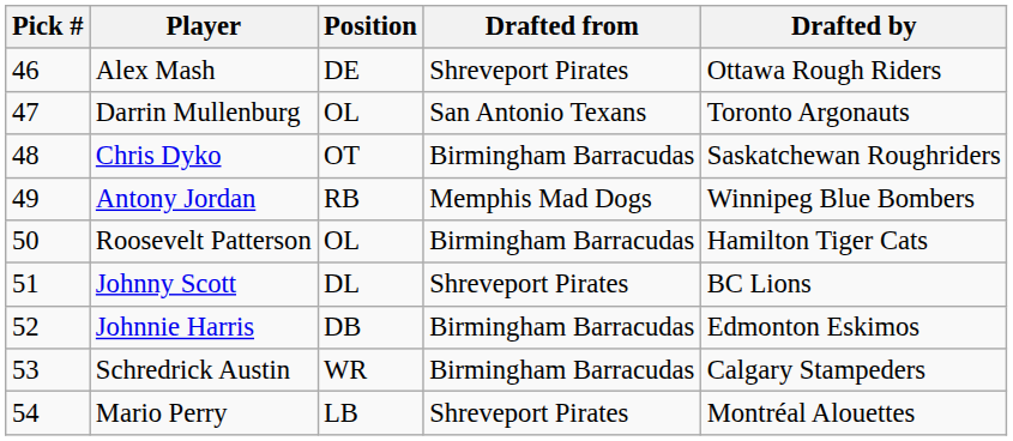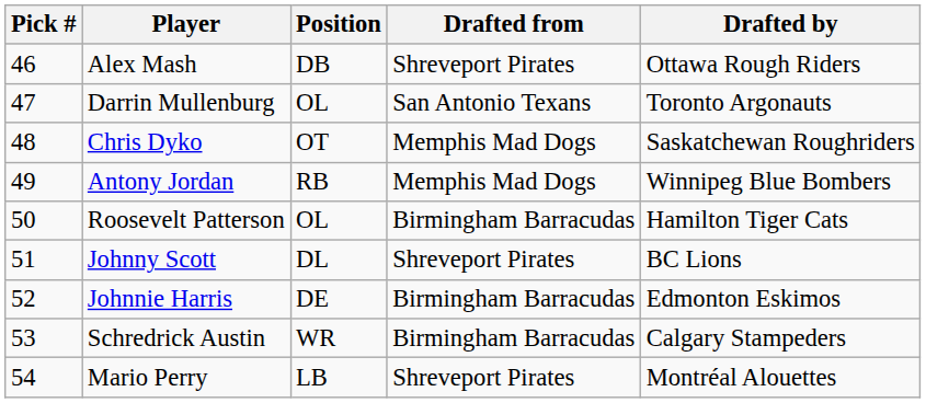 <table class="wikitable">
 <tr>
 <th>Pick #</th>
 <th>Player</th>
 <th>Position</th>
 <th>Drafted from</th>
 <th>Drafted by</th>
 </tr>
 <tr>
 <td>46</td>
 <td>Alex Mash</td>
-<td>DE</td>
+<td>DB</td>
 <td>Shreveport Pirates</td>
 <td>Ottawa Rough Riders</td>
 </tr>
 <tr>
 <td>47</td>
 <td>Darrin Mullenburg</td>
 <td>OL</td>
 <td>San Antonio Texans</td>
 <td>Toronto Argonauts</td>
 </tr>
 <tr>
 <td>48</td>
 <td><a href='#'>Chris Dyko</a></td>
 <td>OT</td>
-<td>Birmingham Barracudas</td>
+<td>Memphis Mad Dogs</td>
 <td>Saskatchewan Roughriders</td>
 </tr>
 <tr>
 <td>49</td>
 <td><a href='#'>Antony Jordan</a></td>
 <td>RB</td>
 <td>Memphis Mad Dogs</td>
 <td>Winnipeg Blue Bombers</td>
 </tr>
 <tr>
 <td>50</td>
 <td>Roosevelt Patterson</td>
 <td>OL</td>
 <td>Birmingham Barracudas</td>
 <td>Hamilton Tiger Cats</td>
 </tr>
 <tr>
 <td>51</td>
 <td><a href='#'>Johnny Scott</a></td>
 <td>DL</td>
 <td>Shreveport Pirates</td>
 <td>BC Lions</td>
 </tr>
 <tr>
 <td>52</td>
 <td><a href='#'>Johnnie Harris</a></td>
-<td>DB</td>
+<td>DE</td>
 <td>Birmingham Barracudas</td>
 <td>Edmonton Eskimos</td>
 </tr>
 <tr>
 <td>53</td>
 <td>Schredrick Austin</td>
 <td>WR</td>
 <td>Birmingham Barracudas</td>
 <td>Calgary Stampeders</td>
 </tr>
 <tr>
 <td>54</td>
 <td>Mario Perry</td>
 <td>LB</td>
 <td>Shreveport Pirates</td>
 <td>Montréal Alouettes</td>
 </tr>
 </table>
